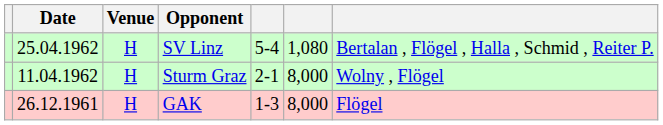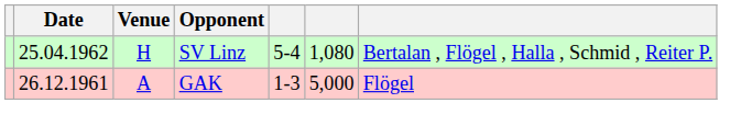 <table class="wikitable" Style="text-align: center">
 <tr>
 <th></th>
 <th>Date</th>
 <th>Venue</th>
 <th>Opponent</th>
 <th></th>
 <th></th>
 <th></th>
 </tr>
 <tr style="background:#cfc">
 <td></td>
 <td>25.04.1962</td>
 <td><a href='#'>H</a></td>
 <td align="left"><a href='#'>SV Linz</a></td>
 <td>5-4</td>
 <td align="right">1,080</td>
 <td align="left"><a href='#'>Bertalan</a> , <a href='#'>Flögel</a> , <a href='#'>Halla</a> , Schmid , <a href='#'>Reiter P.</a> </td>
 </tr>
-<tr style="background:#cfc">
-<td></td>
-<td>11.04.1962</td>
-<td><a href='#'>H</a></td>
-<td align="left"><a href='#'>Sturm Graz</a></td>
-<td>2-1</td>
-<td align="right">8,000</td>
-<td align="left"><a href='#'>Wolny</a> , <a href='#'>Flögel</a> </td>
-</tr>
 <tr style="background:#fcc">
 <td></td>
 <td>26.12.1961</td>
-<td><a href='#'>H</a></td>
+<td><a href='#'>A</a></td>
 <td align="left"><a href='#'>GAK</a></td>
 <td>1-3</td>
-<td align="right">8,000</td>
+<td align="right">5,000</td>
 <td align="left"><a href='#'>Flögel</a> </td>
 </tr>
 </table>
